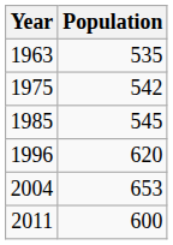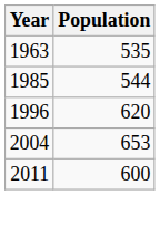 <table class="wikitable" style="line-height:1.1em;">
 <tr>
 <th>Year</th>
 <th>Population</th>
 </tr>
 <tr align="right">
 <td>1963</td>
 <td>535</td>
 </tr>
 <tr align="right">
-<td>1975</td>
-<td>542</td>
-</tr>
-<tr align="right">
 <td>1985</td>
-<td>545</td>
+<td>544</td>
 </tr>
 <tr align="right">
 <td>1996</td>
 <td>620</td>
 </tr>
 <tr align="right">
 <td>2004</td>
 <td>653</td>
 </tr>
 <tr align="right">
 <td>2011</td>
 <td>600</td>
 </tr>
 </table>
